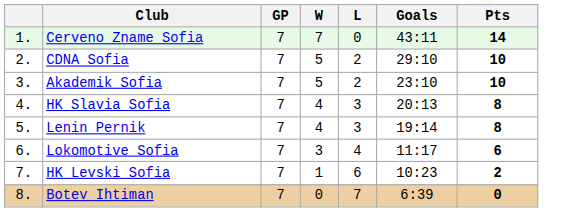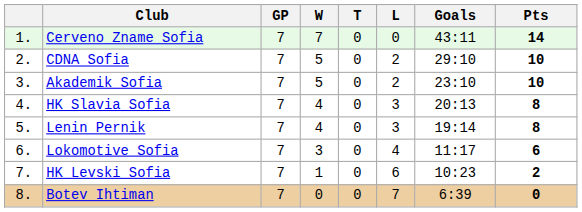 <table class="wikitable">
 <tr>
 <th width="30"></th>
 <th width="200">Club</th>
 <th width="30">GP</th>
 <th width="30">W</th>
+<th width="30">T</th>
 <th width="30">L</th>
 <th width="70">Goals</th>
 <th width="70">Pts</th>
 </tr>
 <tr bgcolor="#e6fae6" align="center">
 <td>1.</td>
 <td align="left"><a href='#'>Cerveno Zname Sofia</a></td>
 <td>7</td>
 <td>7</td>
 <td>0</td>
+<td>0</td>
 <td>43:11</td>
 <td><strong>14</strong></td>
 </tr>
 <tr bgcolor="#FFFFFF" align="center">
 <td>2.</td>
 <td align="left"><a href='#'>CDNA Sofia</a></td>
 <td>7</td>
 <td>5</td>
+<td>0</td>
 <td>2</td>
 <td>29:10</td>
 <td><strong>10</strong></td>
 </tr>
 <tr bgcolor="#FFFFFF" align="center">
 <td>3.</td>
 <td align="left"><a href='#'>Akademik Sofia</a></td>
 <td>7</td>
 <td>5</td>
+<td>0</td>
 <td>2</td>
 <td>23:10</td>
 <td><strong>10</strong></td>
 </tr>
 <tr bgcolor="#FFFFFF" align="center">
 <td>4.</td>
 <td align="left"><a href='#'>HK Slavia Sofia</a></td>
 <td>7</td>
 <td>4</td>
+<td>0</td>
 <td>3</td>
 <td>20:13</td>
 <td><strong>8</strong></td>
 </tr>
 <tr bgcolor="#FFFFFF" align="center">
 <td>5.</td>
 <td align="left"><a href='#'>Lenin Pernik</a></td>
 <td>7</td>
 <td>4</td>
+<td>0</td>
 <td>3</td>
 <td>19:14</td>
 <td><strong>8</strong></td>
 </tr>
 <tr bgcolor="#FFFFFF" align="center">
 <td>6.</td>
 <td align="left"><a href='#'>Lokomotive Sofia</a></td>
 <td>7</td>
 <td>3</td>
+<td>0</td>
 <td>4</td>
 <td>11:17</td>
 <td><strong>6</strong></td>
 </tr>
 <tr bgcolor="#FFFFFF" align="center">
 <td>7.</td>
 <td align="left"><a href='#'>HK Levski Sofia</a></td>
 <td>7</td>
 <td>1</td>
+<td>0</td>
 <td>6</td>
 <td>10:23</td>
 <td><strong>2</strong></td>
 </tr>
 <tr bgcolor="#EECFA1" align="center">
 <td>8.</td>
 <td align="left"><a href='#'>Botev Ihtiman</a></td>
 <td>7</td>
 <td>0</td>
+<td>0</td>
 <td>7</td>
 <td>6:39</td>
 <td><strong>0</strong></td>
 </tr>
 </table>
